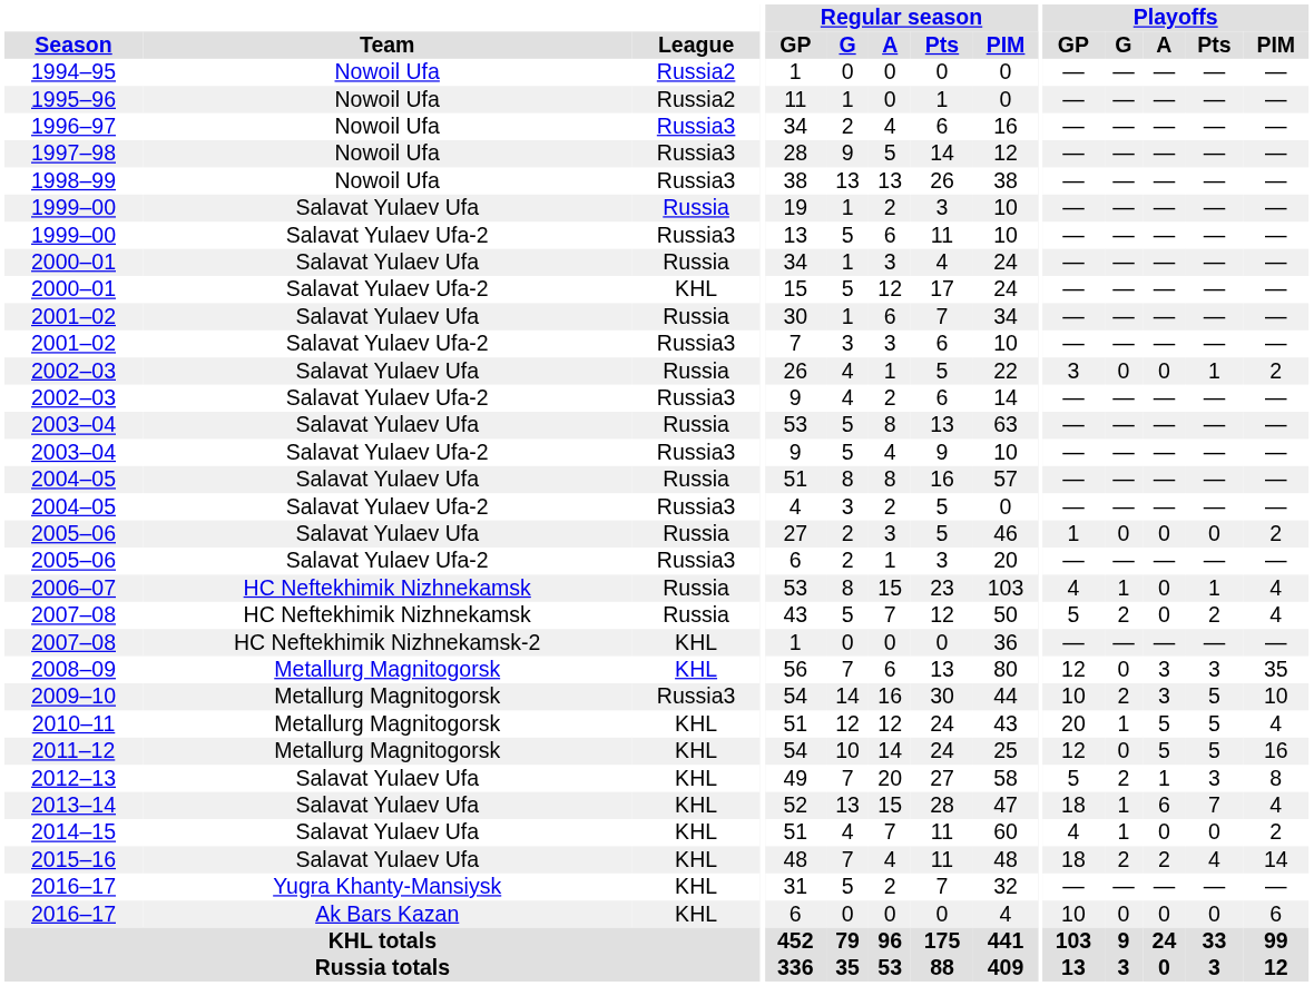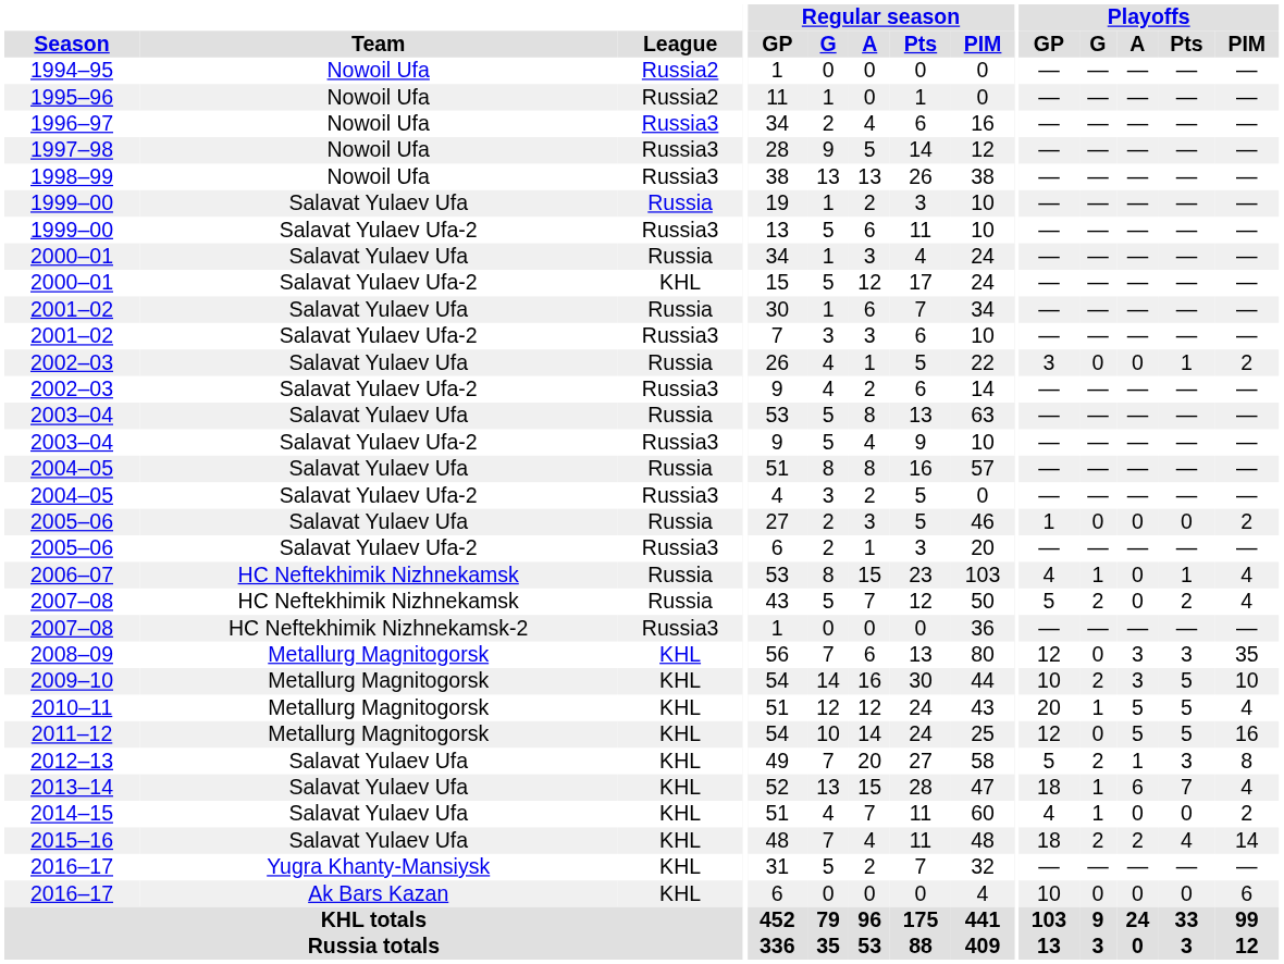 <table border="0" cellpadding="1" cellspacing="0" style="text-align:center; width:60em">
 <tr bgcolor="#e0e0e0">
 <th colspan="3" bgcolor="#ffffff"></th>
 <th rowspan="99" bgcolor="#ffffff"></th>
 <th colspan="5"><a href='#'>Regular season</a></th>
 <th rowspan="99" bgcolor="#ffffff"></th>
 <th colspan="5"><a href='#'>Playoffs</a></th>
 </tr>
 <tr bgcolor="#e0e0e0">
 <th><a href='#'>Season</a></th>
 <th>Team</th>
 <th>League</th>
 <th>GP</th>
 <th><a href='#'>G</a></th>
 <th><a href='#'>A</a></th>
 <th><a href='#'>Pts</a></th>
 <th><a href='#'>PIM</a></th>
 <th>GP</th>
 <th>G</th>
 <th>A</th>
 <th>Pts</th>
 <th>PIM</th>
 </tr>
 <tr>
 <td><a href='#'>1994–95</a></td>
 <td><a href='#'>Nowoil Ufa</a></td>
 <td><a href='#'>Russia2</a></td>
 <td>1</td>
 <td>0</td>
 <td>0</td>
 <td>0</td>
 <td>0</td>
 <td>—</td>
 <td>—</td>
 <td>—</td>
 <td>—</td>
 <td>—</td>
 </tr>
 <tr bgcolor="#f0f0f0">
 <td><a href='#'>1995–96</a></td>
 <td>Nowoil Ufa</td>
 <td>Russia2</td>
 <td>11</td>
 <td>1</td>
 <td>0</td>
 <td>1</td>
 <td>0</td>
 <td>—</td>
 <td>—</td>
 <td>—</td>
 <td>—</td>
 <td>—</td>
 </tr>
 <tr>
 <td><a href='#'>1996–97</a></td>
 <td>Nowoil Ufa</td>
 <td><a href='#'>Russia3</a></td>
 <td>34</td>
 <td>2</td>
 <td>4</td>
 <td>6</td>
 <td>16</td>
 <td>—</td>
 <td>—</td>
 <td>—</td>
 <td>—</td>
 <td>—</td>
 </tr>
 <tr bgcolor="#f0f0f0">
 <td><a href='#'>1997–98</a></td>
 <td>Nowoil Ufa</td>
 <td>Russia3</td>
 <td>28</td>
 <td>9</td>
 <td>5</td>
 <td>14</td>
 <td>12</td>
 <td>—</td>
 <td>—</td>
 <td>—</td>
 <td>—</td>
 <td>—</td>
 </tr>
 <tr>
 <td><a href='#'>1998–99</a></td>
 <td>Nowoil Ufa</td>
 <td>Russia3</td>
 <td>38</td>
 <td>13</td>
 <td>13</td>
 <td>26</td>
 <td>38</td>
 <td>—</td>
 <td>—</td>
 <td>—</td>
 <td>—</td>
 <td>—</td>
 </tr>
 <tr bgcolor="#f0f0f0">
 <td><a href='#'>1999–00</a></td>
 <td>Salavat Yulaev Ufa</td>
 <td><a href='#'>Russia</a></td>
 <td>19</td>
 <td>1</td>
 <td>2</td>
 <td>3</td>
 <td>10</td>
 <td>—</td>
 <td>—</td>
 <td>—</td>
 <td>—</td>
 <td>—</td>
 </tr>
 <tr>
 <td><a href='#'>1999–00</a></td>
 <td>Salavat Yulaev Ufa-2</td>
 <td>Russia3</td>
 <td>13</td>
 <td>5</td>
 <td>6</td>
 <td>11</td>
 <td>10</td>
 <td>—</td>
 <td>—</td>
 <td>—</td>
 <td>—</td>
 <td>—</td>
 </tr>
 <tr bgcolor="#f0f0f0">
 <td><a href='#'>2000–01</a></td>
 <td>Salavat Yulaev Ufa</td>
 <td>Russia</td>
 <td>34</td>
 <td>1</td>
 <td>3</td>
 <td>4</td>
 <td>24</td>
 <td>—</td>
 <td>—</td>
 <td>—</td>
 <td>—</td>
 <td>—</td>
 </tr>
 <tr>
 <td><a href='#'>2000–01</a></td>
 <td>Salavat Yulaev Ufa-2</td>
 <td>KHL</td>
 <td>15</td>
 <td>5</td>
 <td>12</td>
 <td>17</td>
 <td>24</td>
 <td>—</td>
 <td>—</td>
 <td>—</td>
 <td>—</td>
 <td>—</td>
 </tr>
 <tr bgcolor="#f0f0f0">
 <td><a href='#'>2001–02</a></td>
 <td>Salavat Yulaev Ufa</td>
 <td>Russia</td>
 <td>30</td>
 <td>1</td>
 <td>6</td>
 <td>7</td>
 <td>34</td>
 <td>—</td>
 <td>—</td>
 <td>—</td>
 <td>—</td>
 <td>—</td>
 </tr>
 <tr>
 <td><a href='#'>2001–02</a></td>
 <td>Salavat Yulaev Ufa-2</td>
 <td>Russia3</td>
 <td>7</td>
 <td>3</td>
 <td>3</td>
 <td>6</td>
 <td>10</td>
 <td>—</td>
 <td>—</td>
 <td>—</td>
 <td>—</td>
 <td>—</td>
 </tr>
 <tr bgcolor="#f0f0f0">
 <td><a href='#'>2002–03</a></td>
 <td>Salavat Yulaev Ufa</td>
 <td>Russia</td>
 <td>26</td>
 <td>4</td>
 <td>1</td>
 <td>5</td>
 <td>22</td>
 <td>3</td>
 <td>0</td>
 <td>0</td>
 <td>1</td>
 <td>2</td>
 </tr>
 <tr>
 <td><a href='#'>2002–03</a></td>
 <td>Salavat Yulaev Ufa-2</td>
 <td>Russia3</td>
 <td>9</td>
 <td>4</td>
 <td>2</td>
 <td>6</td>
 <td>14</td>
 <td>—</td>
 <td>—</td>
 <td>—</td>
 <td>—</td>
 <td>—</td>
 </tr>
 <tr bgcolor="#f0f0f0">
 <td><a href='#'>2003–04</a></td>
 <td>Salavat Yulaev Ufa</td>
 <td>Russia</td>
 <td>53</td>
 <td>5</td>
 <td>8</td>
 <td>13</td>
 <td>63</td>
 <td>—</td>
 <td>—</td>
 <td>—</td>
 <td>—</td>
 <td>—</td>
 </tr>
 <tr>
 <td><a href='#'>2003–04</a></td>
 <td>Salavat Yulaev Ufa-2</td>
 <td>Russia3</td>
 <td>9</td>
 <td>5</td>
 <td>4</td>
 <td>9</td>
 <td>10</td>
 <td>—</td>
 <td>—</td>
 <td>—</td>
 <td>—</td>
 <td>—</td>
 </tr>
 <tr bgcolor="#f0f0f0">
 <td><a href='#'>2004–05</a></td>
 <td>Salavat Yulaev Ufa</td>
 <td>Russia</td>
 <td>51</td>
 <td>8</td>
 <td>8</td>
 <td>16</td>
 <td>57</td>
 <td>—</td>
 <td>—</td>
 <td>—</td>
 <td>—</td>
 <td>—</td>
 </tr>
 <tr>
 <td><a href='#'>2004–05</a></td>
 <td>Salavat Yulaev Ufa-2</td>
 <td>Russia3</td>
 <td>4</td>
 <td>3</td>
 <td>2</td>
 <td>5</td>
 <td>0</td>
 <td>—</td>
 <td>—</td>
 <td>—</td>
 <td>—</td>
 <td>—</td>
 </tr>
 <tr bgcolor="#f0f0f0">
 <td><a href='#'>2005–06</a></td>
 <td>Salavat Yulaev Ufa</td>
 <td>Russia</td>
 <td>27</td>
 <td>2</td>
 <td>3</td>
 <td>5</td>
 <td>46</td>
 <td>1</td>
 <td>0</td>
 <td>0</td>
 <td>0</td>
 <td>2</td>
 </tr>
 <tr>
 <td><a href='#'>2005–06</a></td>
 <td>Salavat Yulaev Ufa-2</td>
 <td>Russia3</td>
 <td>6</td>
 <td>2</td>
 <td>1</td>
 <td>3</td>
 <td>20</td>
 <td>—</td>
 <td>—</td>
 <td>—</td>
 <td>—</td>
 <td>—</td>
 </tr>
 <tr bgcolor="#f0f0f0">
 <td><a href='#'>2006–07</a></td>
 <td><a href='#'>HC Neftekhimik Nizhnekamsk</a></td>
 <td>Russia</td>
 <td>53</td>
 <td>8</td>
 <td>15</td>
 <td>23</td>
 <td>103</td>
 <td>4</td>
 <td>1</td>
 <td>0</td>
 <td>1</td>
 <td>4</td>
 </tr>
 <tr>
 <td><a href='#'>2007–08</a></td>
 <td>HC Neftekhimik Nizhnekamsk</td>
 <td>Russia</td>
 <td>43</td>
 <td>5</td>
 <td>7</td>
 <td>12</td>
 <td>50</td>
 <td>5</td>
 <td>2</td>
 <td>0</td>
 <td>2</td>
 <td>4</td>
 </tr>
 <tr bgcolor="#f0f0f0">
 <td><a href='#'>2007–08</a></td>
 <td>HC Neftekhimik Nizhnekamsk-2</td>
-<td>KHL</td>
+<td>Russia3</td>
 <td>1</td>
 <td>0</td>
 <td>0</td>
 <td>0</td>
 <td>36</td>
 <td>—</td>
 <td>—</td>
 <td>—</td>
 <td>—</td>
 <td>—</td>
 </tr>
 <tr>
 <td><a href='#'>2008–09</a></td>
 <td><a href='#'>Metallurg Magnitogorsk</a></td>
 <td><a href='#'>KHL</a></td>
 <td>56</td>
 <td>7</td>
 <td>6</td>
 <td>13</td>
 <td>80</td>
 <td>12</td>
 <td>0</td>
 <td>3</td>
 <td>3</td>
 <td>35</td>
 </tr>
 <tr bgcolor="#f0f0f0">
 <td><a href='#'>2009–10</a></td>
 <td>Metallurg Magnitogorsk</td>
-<td>Russia3</td>
+<td>KHL</td>
 <td>54</td>
 <td>14</td>
 <td>16</td>
 <td>30</td>
 <td>44</td>
 <td>10</td>
 <td>2</td>
 <td>3</td>
 <td>5</td>
 <td>10</td>
 </tr>
 <tr>
 <td><a href='#'>2010–11</a></td>
 <td>Metallurg Magnitogorsk</td>
 <td>KHL</td>
 <td>51</td>
 <td>12</td>
 <td>12</td>
 <td>24</td>
 <td>43</td>
 <td>20</td>
 <td>1</td>
 <td>5</td>
 <td>5</td>
 <td>4</td>
 </tr>
 <tr bgcolor="#f0f0f0">
 <td><a href='#'>2011–12</a></td>
 <td>Metallurg Magnitogorsk</td>
 <td>KHL</td>
 <td>54</td>
 <td>10</td>
 <td>14</td>
 <td>24</td>
 <td>25</td>
 <td>12</td>
 <td>0</td>
 <td>5</td>
 <td>5</td>
 <td>16</td>
 </tr>
 <tr>
 <td><a href='#'>2012–13</a></td>
 <td>Salavat Yulaev Ufa</td>
 <td>KHL</td>
 <td>49</td>
 <td>7</td>
 <td>20</td>
 <td>27</td>
 <td>58</td>
 <td>5</td>
 <td>2</td>
 <td>1</td>
 <td>3</td>
 <td>8</td>
 </tr>
 <tr bgcolor="#f0f0f0">
 <td><a href='#'>2013–14</a></td>
 <td>Salavat Yulaev Ufa</td>
 <td>KHL</td>
 <td>52</td>
 <td>13</td>
 <td>15</td>
 <td>28</td>
 <td>47</td>
 <td>18</td>
 <td>1</td>
 <td>6</td>
 <td>7</td>
 <td>4</td>
 </tr>
 <tr>
 <td><a href='#'>2014–15</a></td>
 <td>Salavat Yulaev Ufa</td>
 <td>KHL</td>
 <td>51</td>
 <td>4</td>
 <td>7</td>
 <td>11</td>
 <td>60</td>
 <td>4</td>
 <td>1</td>
 <td>0</td>
 <td>0</td>
 <td>2</td>
 </tr>
 <tr bgcolor="#f0f0f0">
 <td><a href='#'>2015–16</a></td>
 <td>Salavat Yulaev Ufa</td>
 <td>KHL</td>
 <td>48</td>
 <td>7</td>
 <td>4</td>
 <td>11</td>
 <td>48</td>
 <td>18</td>
 <td>2</td>
 <td>2</td>
 <td>4</td>
 <td>14</td>
 </tr>
 <tr>
 <td><a href='#'>2016–17</a></td>
 <td><a href='#'>Yugra Khanty-Mansiysk</a></td>
 <td>KHL</td>
 <td>31</td>
 <td>5</td>
 <td>2</td>
 <td>7</td>
 <td>32</td>
 <td>—</td>
 <td>—</td>
 <td>—</td>
 <td>—</td>
 <td>—</td>
 </tr>
 <tr bgcolor="#f0f0f0">
 <td><a href='#'>2016–17</a></td>
 <td><a href='#'>Ak Bars Kazan</a></td>
 <td>KHL</td>
 <td>6</td>
 <td>0</td>
 <td>0</td>
 <td>0</td>
 <td>4</td>
 <td>10</td>
 <td>0</td>
 <td>0</td>
 <td>0</td>
 <td>6</td>
 </tr>
 <tr>
 </tr>
 <tr ALIGN="center" bgcolor="#e0e0e0">
 <th colspan="3">KHL totals</th>
 <th ALIGN="center">452</th>
 <th ALIGN="center">79</th>
 <th ALIGN="center">96</th>
 <th ALIGN="center">175</th>
 <th ALIGN="center">441</th>
 <th ALIGN="center">103</th>
 <th ALIGN="center">9</th>
 <th ALIGN="center">24</th>
 <th ALIGN="center">33</th>
 <th ALIGN="center">99</th>
 </tr>
 <tr>
 </tr>
 <tr ALIGN="center" bgcolor="#e0e0e0">
 <th colspan="3">Russia totals</th>
 <th ALIGN="center">336</th>
 <th ALIGN="center">35</th>
 <th ALIGN="center">53</th>
 <th ALIGN="center">88</th>
 <th ALIGN="center">409</th>
 <th ALIGN="center">13</th>
 <th ALIGN="center">3</th>
 <th ALIGN="center">0</th>
 <th ALIGN="center">3</th>
 <th ALIGN="center">12</th>
 </tr>
 </table>
